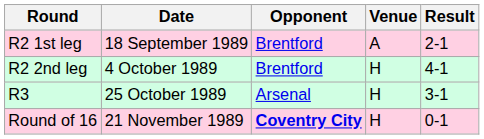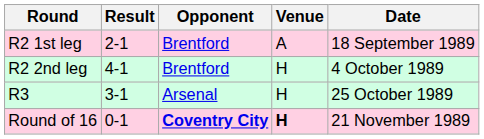 <table class="wikitable">
 <tr>
 <th>Round</th>
-<th>Date</th>
+<th>Result</th>
 <th>Opponent</th>
 <th>Venue</th>
-<th>Result</th>
+<th>Date</th>
 </tr>
 <tr style="background-color: #ffd0e3;">
 <td>R2 1st leg</td>
-<td>18 September 1989</td>
+<td>2-1</td>
 <td><a href='#'>Brentford</a></td>
 <td>A</td>
-<td>2-1</td>
+<td>18 September 1989</td>
 </tr>
 <tr style="background-color: #d0ffe3;">
 <td>R2 2nd leg</td>
-<td>4 October 1989</td>
+<td>4-1</td>
 <td><a href='#'>Brentford</a></td>
 <td>H</td>
-<td>4-1</td>
+<td>4 October 1989</td>
 </tr>
 <tr style="background-color: #d0ffe3;">
 <td>R3</td>
-<td>25 October 1989</td>
+<td>3-1</td>
 <td><a href='#'>Arsenal</a></td>
 <td>H</td>
-<td>3-1</td>
+<td>25 October 1989</td>
 </tr>
 <tr style="background-color: #ffd0e3;">
 <td>Round of 16</td>
+<td>0-1</td>
+<td><strong><a href='#'>Coventry City</a></strong></td>
+<td><strong>H</strong></td>
 <td>21 November 1989</td>
-<td><strong><a href='#'>Coventry City</a></strong></td>
-<td>H</td>
-<td>0-1</td>
 </tr>
 </table>
